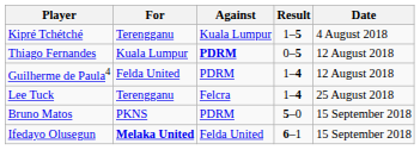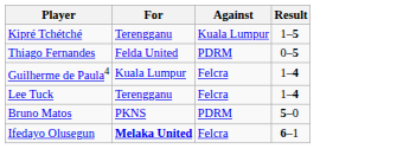 <table class="wikitable sortable">
 <tr>
 <th>Player</th>
 <th>For</th>
 <th>Against</th>
 <th align=center>Result</th>
-<th>Date</th>
 </tr>
 <tr>
 <td> <a href='#'>Kipré Tchétché</a></td>
 <td><a href='#'>Terengganu</a></td>
 <td><a href='#'>Kuala Lumpur</a></td>
 <td align=center>1–<strong>5</strong> </td>
-<td>4 August 2018</td>
 </tr>
 <tr>
 <td> <a href='#'>Thiago Fernandes</a></td>
-<td><a href='#'>Kuala Lumpur</a></td>
-<td><strong><a href='#'>PDRM</a></strong></td>
+<td><a href='#'>Felda United</a></td>
+<td><a href='#'>PDRM</a></td>
 <td align=center>0–<strong>5</strong> </td>
-<td>12 August 2018</td>
 </tr>
 <tr>
 <td> <a href='#'>Guilherme de Paula</a><sup>4</sup></td>
-<td><a href='#'>Felda United</a></td>
-<td><a href='#'>PDRM</a></td>
+<td><a href='#'>Kuala Lumpur</a></td>
+<td><a href='#'>Felcra</a></td>
 <td align=center>1–<strong>4</strong> </td>
-<td>12 August 2018</td>
 </tr>
 <tr>
 <td> <a href='#'>Lee Tuck</a></td>
 <td><a href='#'>Terengganu</a></td>
 <td><a href='#'>Felcra</a></td>
 <td align=center>1–<strong>4</strong> </td>
-<td>25 August 2018</td>
 </tr>
 <tr>
 <td> <a href='#'>Bruno Matos</a></td>
 <td><a href='#'>PKNS</a></td>
 <td><a href='#'>PDRM</a></td>
 <td align=center><strong>5</strong>–0 </td>
-<td>15 September 2018</td>
 </tr>
 <tr>
 <td> <a href='#'>Ifedayo Olusegun</a></td>
 <td><strong><a href='#'>Melaka United</a></strong></td>
-<td><a href='#'>Felda United</a></td>
+<td><a href='#'>Felcra</a></td>
 <td align=center><strong>6</strong>–1 </td>
-<td>15 September 2018</td>
 </tr>
 </table>
